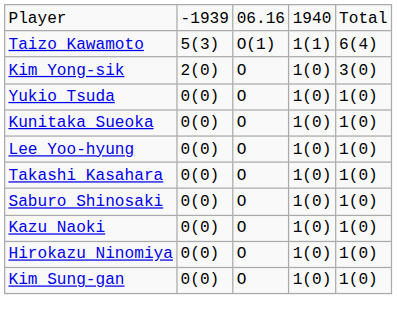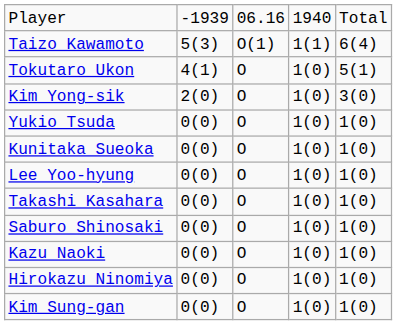 <table class="wikitable" style="text-align:left;">
 <tr>
 <td>Player</td>
 <td>-1939</td>
 <td>06.16</td>
 <td>1940</td>
 <td>Total</td>
 </tr>
 <tr>
 <td><a href='#'>Taizo Kawamoto</a></td>
 <td>5(3)</td>
 <td>O(1)</td>
 <td>1(1)</td>
 <td>6(4)</td>
+</tr>
+<tr>
+<td><a href='#'>Tokutaro Ukon</a></td>
+<td>4(1)</td>
+<td>O</td>
+<td>1(0)</td>
+<td>5(1)</td>
 </tr>
 <tr>
 <td><a href='#'>Kim Yong-sik</a></td>
 <td>2(0)</td>
 <td>O</td>
 <td>1(0)</td>
 <td>3(0)</td>
 </tr>
 <tr>
 <td><a href='#'>Yukio Tsuda</a></td>
 <td>0(0)</td>
 <td>O</td>
 <td>1(0)</td>
 <td>1(0)</td>
 </tr>
 <tr>
 <td><a href='#'>Kunitaka Sueoka</a></td>
 <td>0(0)</td>
 <td>O</td>
 <td>1(0)</td>
 <td>1(0)</td>
 </tr>
 <tr>
 <td><a href='#'>Lee Yoo-hyung</a></td>
 <td>0(0)</td>
 <td>O</td>
 <td>1(0)</td>
 <td>1(0)</td>
 </tr>
 <tr>
 <td><a href='#'>Takashi Kasahara</a></td>
 <td>0(0)</td>
 <td>O</td>
 <td>1(0)</td>
 <td>1(0)</td>
 </tr>
 <tr>
 <td><a href='#'>Saburo Shinosaki</a></td>
 <td>0(0)</td>
 <td>O</td>
 <td>1(0)</td>
 <td>1(0)</td>
 </tr>
 <tr>
 <td><a href='#'>Kazu Naoki</a></td>
 <td>0(0)</td>
 <td>O</td>
 <td>1(0)</td>
 <td>1(0)</td>
 </tr>
 <tr>
 <td><a href='#'>Hirokazu Ninomiya</a></td>
 <td>0(0)</td>
 <td>O</td>
 <td>1(0)</td>
 <td>1(0)</td>
 </tr>
 <tr>
 <td><a href='#'>Kim Sung-gan</a></td>
 <td>0(0)</td>
 <td>O</td>
 <td>1(0)</td>
 <td>1(0)</td>
 </tr>
 </table>
